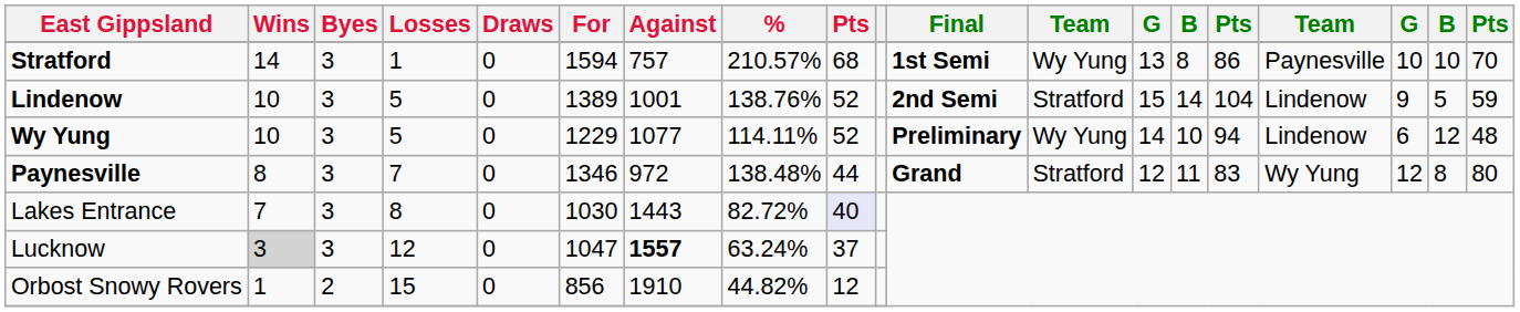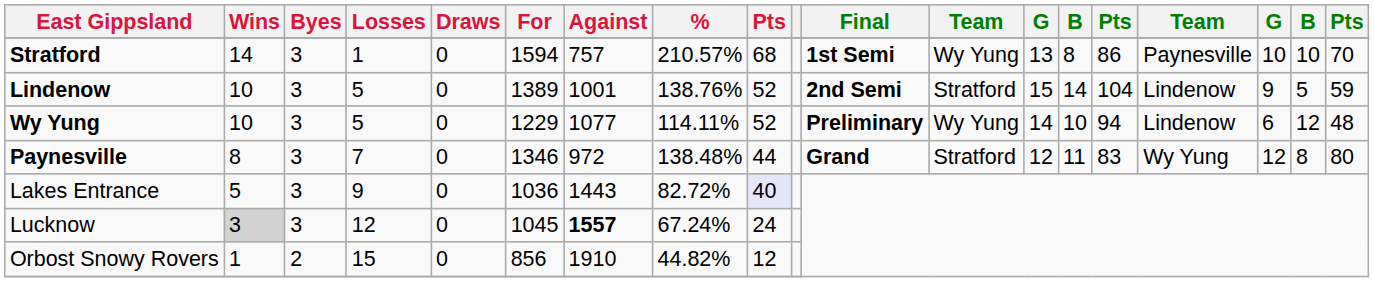 <table style="font-size: 85%; text-align: left;" class="wikitable">
 <tr>
 <th style="color:crimson">East Gippsland</th>
 <th style="color:crimson">Wins</th>
 <th style="color:crimson">Byes</th>
 <th style="color:crimson">Losses</th>
 <th style="color:crimson">Draws</th>
 <th style="color:crimson">For</th>
 <th style="color:crimson">Against</th>
 <th style="color:crimson">%</th>
 <th style="color:crimson">Pts</th>
 <th></th>
 <th style="color:green">Final</th>
 <th style="color:green">Team</th>
 <th style="color:green">G</th>
 <th style="color:green">B</th>
 <th style="color:green">Pts</th>
 <th style="color:green">Team</th>
 <th style="color:green">G</th>
 <th style="color:green">B</th>
 <th style="color:green">Pts</th>
 </tr>
 <tr>
 </tr>
 <tr>
 </tr>
 <tr>
 <td><strong>	Stratford	</strong></td>
 <td>14</td>
 <td>3</td>
 <td>1</td>
 <td>0</td>
 <td>1594</td>
 <td>757</td>
 <td>210.57%</td>
 <td>68</td>
 <td></td>
 <td><strong>1st Semi</strong></td>
 <td>Wy Yung</td>
 <td>13</td>
 <td>8</td>
 <td>86</td>
 <td>Paynesville</td>
 <td>10</td>
 <td>10</td>
 <td>70</td>
 </tr>
 <tr>
 <td><strong>	Lindenow	</strong></td>
 <td>10</td>
 <td>3</td>
 <td>5</td>
 <td>0</td>
 <td>1389</td>
 <td>1001</td>
 <td>138.76%</td>
 <td>52</td>
 <td></td>
 <td><strong>2nd Semi</strong></td>
 <td>Stratford</td>
 <td>15</td>
 <td>14</td>
 <td>104</td>
 <td>Lindenow</td>
 <td>9</td>
 <td>5</td>
 <td>59</td>
 </tr>
 <tr ||>
 <td><strong>	Wy Yung	</strong></td>
 <td>10</td>
 <td>3</td>
 <td>5</td>
 <td>0</td>
 <td>1229</td>
 <td>1077</td>
 <td>114.11%</td>
 <td>52</td>
 <td></td>
 <td><strong>Preliminary</strong></td>
 <td>Wy Yung</td>
 <td>14</td>
 <td>10</td>
 <td>94</td>
 <td>Lindenow</td>
 <td>6</td>
 <td>12</td>
 <td>48</td>
 </tr>
 <tr>
 <td><strong>	Paynesville	</strong></td>
 <td>8</td>
 <td>3</td>
 <td>7</td>
 <td>0</td>
 <td>1346</td>
 <td>972</td>
 <td>138.48%</td>
 <td>44</td>
 <td></td>
 <td><strong>Grand</strong></td>
 <td>Stratford</td>
 <td>12</td>
 <td>11</td>
 <td>83</td>
 <td>Wy Yung</td>
 <td>12</td>
 <td>8</td>
 <td>80</td>
 </tr>
 <tr>
 <td>Lakes Entrance</td>
-<td>7</td>
+<td>5</td>
 <td>3</td>
-<td>8</td>
+<td>9</td>
 <td>0</td>
-<td>1030</td>
+<td>1036</td>
 <td>1443</td>
 <td>82.72%</td>
 <td style="background: lavender;">40</td>
 <td></td>
 </tr>
 <tr>
 <td>Lucknow</td>
 <td style="background: lightgrey;">3</td>
 <td>3</td>
 <td>12</td>
 <td>0</td>
-<td>1047</td>
+<td>1045</td>
 <td><strong>1557</strong></td>
-<td>63.24%</td>
-<td>37</td>
+<td>67.24%</td>
+<td>24</td>
 <td></td>
 </tr>
 <tr>
 <td>Orbost Snowy Rovers</td>
 <td>1</td>
 <td>2</td>
 <td>15</td>
 <td>0</td>
 <td>856</td>
 <td>1910</td>
 <td>44.82%</td>
 <td>12</td>
 <td></td>
 </tr>
 <tr>
 </tr>
 </table>
